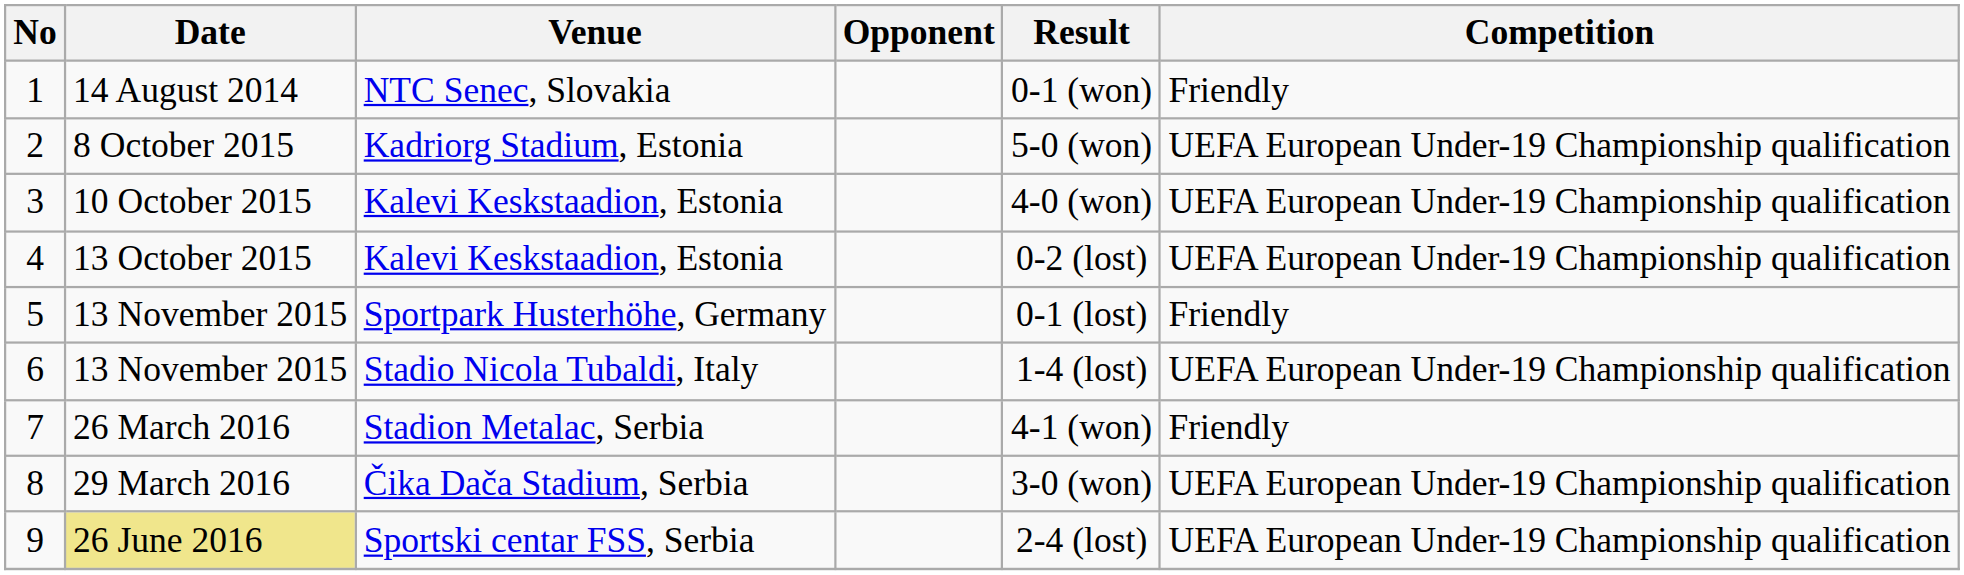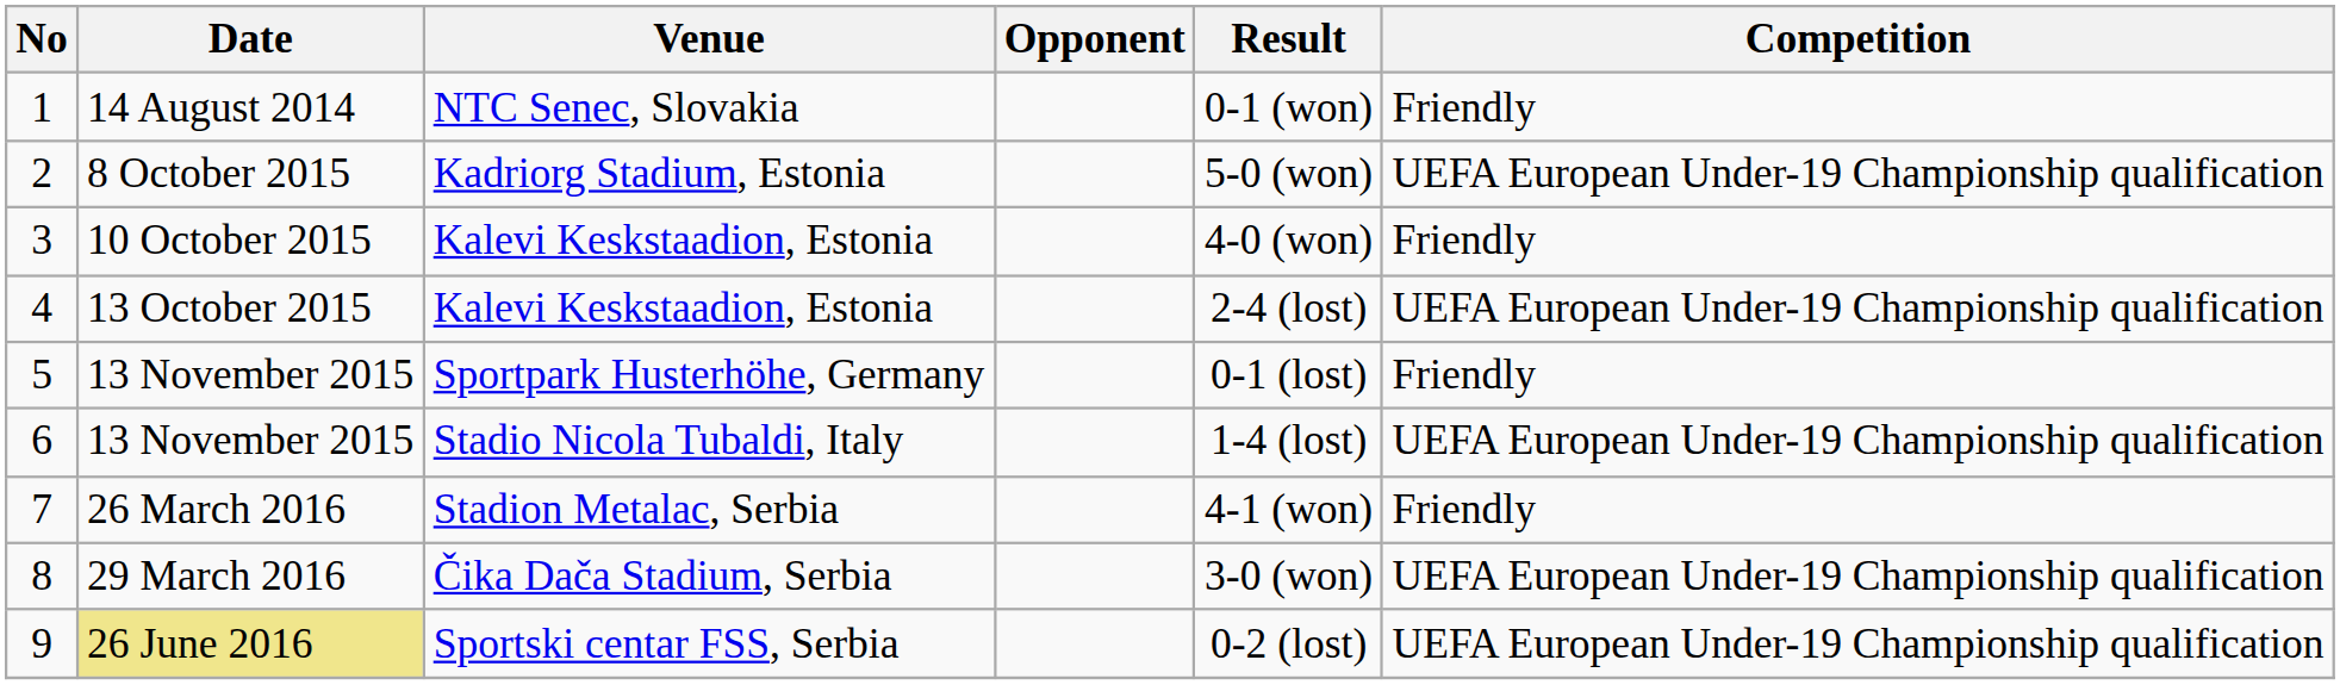 <table class="wikitable">
 <tr>
 <th>No</th>
 <th>Date</th>
 <th>Venue</th>
 <th>Opponent</th>
 <th>Result</th>
 <th>Competition</th>
 </tr>
 <tr>
 <td align=center>1</td>
 <td>14 August 2014</td>
 <td><a href='#'>NTC Senec</a>, Slovakia</td>
 <td></td>
 <td align=center>0-1 (won)</td>
 <td>Friendly</td>
 </tr>
 <tr>
 <td align=center>2</td>
 <td>8 October 2015</td>
 <td><a href='#'>Kadriorg Stadium</a>, Estonia</td>
 <td></td>
 <td align=center>5-0 (won)</td>
 <td>UEFA European Under-19 Championship qualification</td>
 </tr>
 <tr>
 <td align=center>3</td>
 <td>10 October 2015</td>
 <td><a href='#'>Kalevi Keskstaadion</a>, Estonia</td>
 <td></td>
 <td align=center>4-0 (won)</td>
-<td>UEFA European Under-19 Championship qualification</td>
+<td>Friendly</td>
 </tr>
 <tr>
 <td align=center>4</td>
 <td>13 October 2015</td>
 <td><a href='#'>Kalevi Keskstaadion</a>, Estonia</td>
 <td></td>
-<td align=center>0-2 (lost)</td>
+<td align=center>2-4 (lost)</td>
 <td>UEFA European Under-19 Championship qualification</td>
 </tr>
 <tr>
 <td align=center>5</td>
 <td>13 November 2015</td>
 <td><a href='#'>Sportpark Husterhöhe</a>, Germany</td>
 <td></td>
 <td align=center>0-1 (lost)</td>
 <td>Friendly</td>
 </tr>
 <tr>
 <td align=center>6</td>
 <td>13 November 2015</td>
 <td><a href='#'>Stadio Nicola Tubaldi</a>, Italy</td>
 <td></td>
 <td align=center>1-4 (lost)</td>
 <td>UEFA European Under-19 Championship qualification</td>
 </tr>
 <tr>
 <td align=center>7</td>
 <td>26 March 2016</td>
 <td><a href='#'>Stadion Metalac</a>, Serbia</td>
 <td></td>
 <td align=center>4-1 (won)</td>
 <td>Friendly</td>
 </tr>
 <tr>
 <td align=center>8</td>
 <td>29 March 2016</td>
 <td><a href='#'>Čika Dača Stadium</a>, Serbia</td>
 <td></td>
 <td align=center>3-0 (won)</td>
 <td>UEFA European Under-19 Championship qualification</td>
 </tr>
 <tr>
 <td align=center>9</td>
 <td style="background: khaki;">26 June 2016</td>
 <td><a href='#'>Sportski centar FSS</a>, Serbia</td>
 <td></td>
-<td align=center>2-4 (lost)</td>
+<td align=center>0-2 (lost)</td>
 <td>UEFA European Under-19 Championship qualification</td>
 </tr>
 <tr>
 </tr>
 </table>
